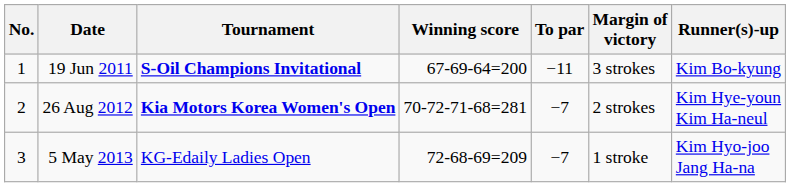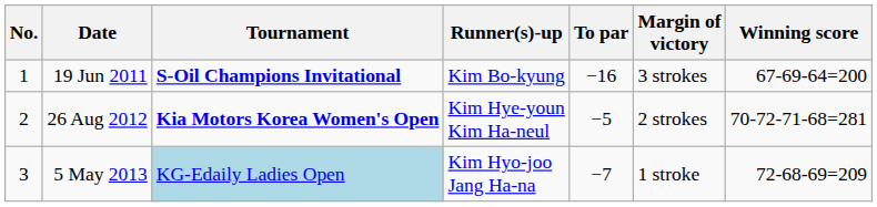 <table class="wikitable" style="font-size:95%;">
 <tr>
 <th>No.</th>
 <th>Date</th>
 <th>Tournament</th>
-<th>Winning score</th>
+<th>Runner(s)-up</th>
 <th>To par</th>
 <th>Margin of<br>victory</th>
-<th>Runner(s)-up</th>
+<th>Winning score</th>
 </tr>
 <tr>
 <td align=center>1</td>
 <td align=right>19 Jun <a href='#'>2011</a></td>
 <td><strong><a href='#'>S-Oil Champions Invitational</a></strong></td>
+<td> <a href='#'>Kim Bo-kyung</a></td>
+<td align=center>−16</td>
+<td>3 strokes</td>
 <td align=right>67-69-64=200</td>
-<td align=center>−11</td>
-<td>3 strokes</td>
-<td> <a href='#'>Kim Bo-kyung</a></td>
 </tr>
 <tr>
 <td align=center>2</td>
 <td align=right>26 Aug <a href='#'>2012</a></td>
 <td><strong><a href='#'>Kia Motors Korea Women's Open</a></strong></td>
+<td> <a href='#'>Kim Hye-youn</a> <br>  <a href='#'>Kim Ha-neul</a></td>
+<td align=center>−5</td>
+<td>2 strokes</td>
 <td align=right>70-72-71-68=281</td>
-<td align=center>−7</td>
-<td>2 strokes</td>
-<td> <a href='#'>Kim Hye-youn</a> <br>  <a href='#'>Kim Ha-neul</a></td>
 </tr>
 <tr>
 <td align=center>3</td>
 <td align=right>5 May <a href='#'>2013</a></td>
-<td><a href='#'>KG-Edaily Ladies Open</a></td>
-<td align=right>72-68-69=209</td>
+<td style="background: lightblue;"><a href='#'>KG-Edaily Ladies Open</a></td>
+<td> <a href='#'>Kim Hyo-joo</a> <br>  <a href='#'>Jang Ha-na</a></td>
 <td align=center>−7</td>
 <td>1 stroke</td>
-<td> <a href='#'>Kim Hyo-joo</a> <br>  <a href='#'>Jang Ha-na</a></td>
+<td align=right>72-68-69=209</td>
 </tr>
 </table>
